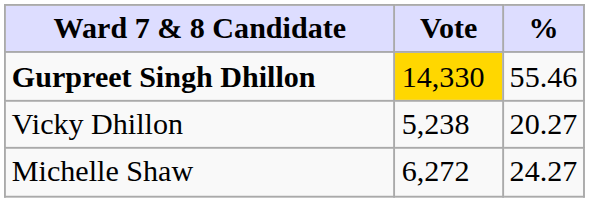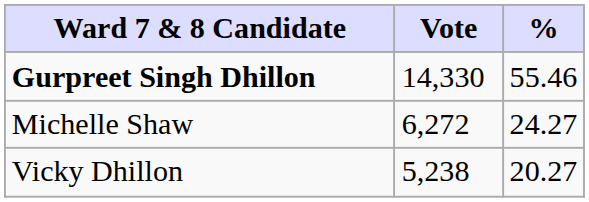 <table class="wikitable">
 <tr>
 <th style="background:#ddf; width:200px;">Ward 7 & 8 Candidate</th>
 <th style="background:#ddf; width:50px;">Vote</th>
 <th style="background:#ddf; width:30px;">%</th>
 </tr>
 <tr>
 <td><strong>Gurpreet Singh Dhillon</strong></td>
-<td style="background: gold;">14,330</td>
+<td>14,330</td>
 <td>55.46</td>
+</tr>
+<tr>
+<td>Michelle Shaw</td>
+<td>6,272</td>
+<td>24.27</td>
 </tr>
 <tr>
 <td>Vicky Dhillon</td>
 <td>5,238</td>
 <td>20.27</td>
 </tr>
-<tr>
-<td>Michelle Shaw</td>
-<td>6,272</td>
-<td>24.27</td>
-</tr>
 </table>
